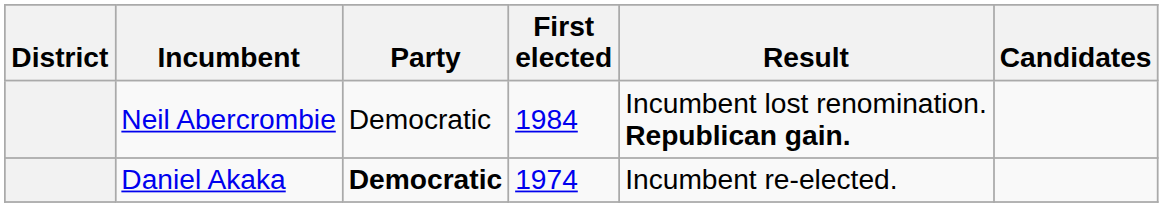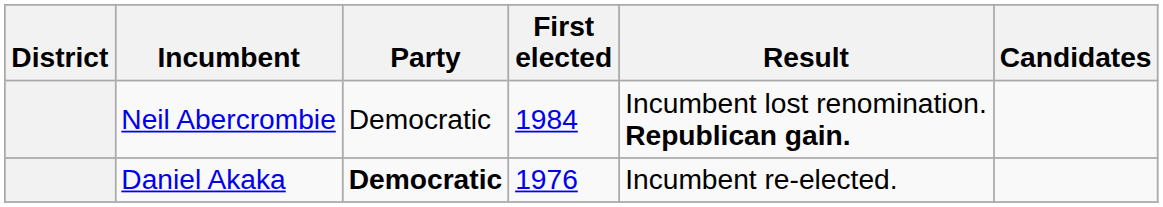 <table class=wikitable>
 <tr valign=bottom>
 <th>District</th>
 <th>Incumbent</th>
 <th>Party</th>
 <th>First<br>elected</th>
 <th>Result</th>
 <th>Candidates</th>
 </tr>
 <tr>
 <th></th>
 <td><a href='#'>Neil Abercrombie</a></td>
 <td>Democratic</td>
 <td><a href='#'>1984 </a></td>
 <td>Incumbent lost renomination.<br><strong>Republican gain.</strong></td>
 <td nowrap></td>
 </tr>
 <tr>
 <th></th>
 <td><a href='#'>Daniel Akaka</a></td>
 <td><strong>Democratic</strong></td>
-<td><a href='#'>1974</a></td>
+<td><a href='#'>1976</a></td>
 <td>Incumbent re-elected.</td>
 <td nowrap></td>
 </tr>
 </table>
